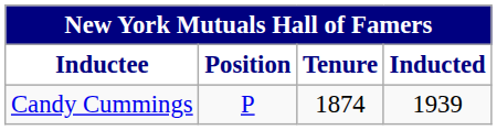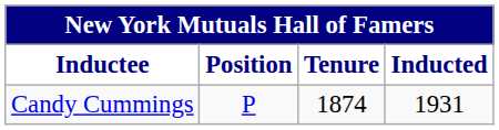 <table class="wikitable" style="text-align:center">
 <tr>
 <th colspan=4 style="background:navy; color:white;">New York Mutuals Hall of Famers</th>
 </tr>
 <tr>
 <th style="background:white; color:navy;">Inductee</th>
 <th style="background:white; color:navy;">Position</th>
 <th style="background:white; color:navy;">Tenure</th>
 <th style="background:white; color:navy;">Inducted</th>
 </tr>
 <tr>
 <td><a href='#'>Candy Cummings</a></td>
 <td><a href='#'>P</a></td>
 <td>1874</td>
-<td>1939</td>
+<td>1931</td>
 </tr>
 </table>
